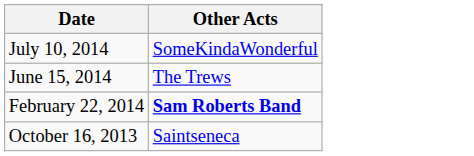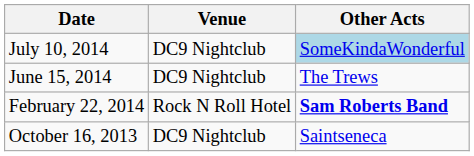 <table class="wikitable">
 <tr>
 <th>Date</th>
+<th>Venue</th>
 <th>Other Acts</th>
 </tr>
 <tr>
 <td>July 10, 2014</td>
-<td><a href='#'>SomeKindaWonderful</a></td>
+<td>DC9 Nightclub</td>
+<td style="background: lightblue;"><a href='#'>SomeKindaWonderful</a></td>
 </tr>
 <tr>
 <td>June 15, 2014</td>
+<td>DC9 Nightclub</td>
 <td><a href='#'>The Trews</a></td>
 </tr>
 <tr>
 <td>February 22, 2014</td>
+<td>Rock N Roll Hotel</td>
 <td><strong><a href='#'>Sam Roberts Band</a></strong></td>
 </tr>
 <tr>
 <td>October 16, 2013</td>
+<td>DC9 Nightclub</td>
 <td><a href='#'>Saintseneca</a></td>
 </tr>
 </table>
